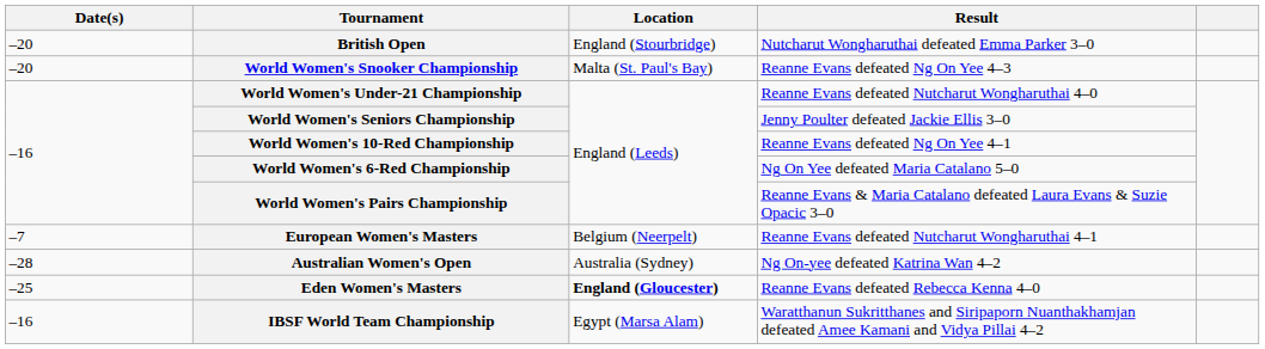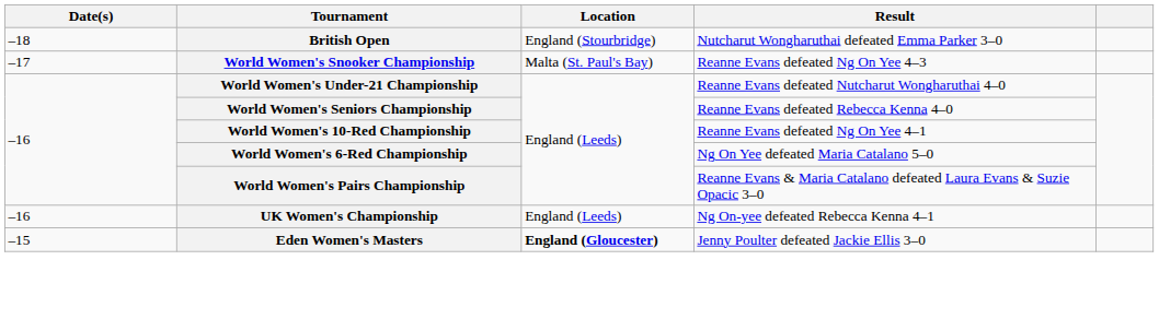 <table class="sortable wikitable plainrowheaders" style="width:100%; margin:1em auto 1em auto;">
 <tr>
 <th scope="col" style="width: 15%;">Date(s)</th>
 <th scope="col" style="width: 30%;">Tournament</th>
 <th scope="col" style="width: 15%;">Location</th>
 <th scope="col" class="unsortable" style="width: 35%;">Result</th>
 <th scope="col" class="unsortable" style="width: 5%;"></th>
 </tr>
 <tr>
-<td>–20</td>
+<td>–18</td>
 <th scope="row">British Open</th>
 <td>England (<a href='#'>Stourbridge</a>)</td>
 <td><a href='#'>Nutcharut Wongharuthai</a> defeated <a href='#'>Emma Parker</a> 3–0</td>
 <td style="text-align:center;"></td>
 </tr>
 <tr>
-<td>–20</td>
+<td>–17</td>
 <th scope="row"><a href='#'>World Women's Snooker Championship</a></th>
 <td>Malta (<a href='#'>St. Paul's Bay</a>)</td>
 <td><a href='#'>Reanne Evans</a> defeated <a href='#'>Ng On Yee</a> 4–3</td>
 <td style="text-align:center;"></td>
 </tr>
 <tr>
 <td rowspan=5>–16</td>
 <th scope="row">World Women's Under-21 Championship</th>
 <td rowspan=5>England (<a href='#'>Leeds</a>)</td>
 <td><a href='#'>Reanne Evans</a> defeated <a href='#'>Nutcharut Wongharuthai</a> 4–0</td>
 <td rowspan="5" style="text-align:center;"></td>
 </tr>
 <tr>
 <th scope="row">World Women's Seniors Championship</th>
-<td><a href='#'>Jenny Poulter</a> defeated <a href='#'>Jackie Ellis</a> 3–0</td>
+<td><a href='#'>Reanne Evans</a> defeated <a href='#'>Rebecca Kenna</a> 4–0</td>
 </tr>
 <tr>
 <th scope="row">World Women's 10-Red Championship</th>
 <td><a href='#'>Reanne Evans</a> defeated <a href='#'>Ng On Yee</a> 4–1</td>
 </tr>
 <tr>
 <th scope="row">World Women's 6-Red Championship</th>
 <td><a href='#'>Ng On Yee</a> defeated <a href='#'>Maria Catalano</a> 5–0</td>
 </tr>
 <tr>
 <th scope="row">World Women's Pairs Championship</th>
 <td><a href='#'>Reanne Evans</a> & <a href='#'>Maria Catalano</a> defeated  <a href='#'>Laura Evans</a> & <a href='#'>Suzie Opacic</a> 3–0</td>
 </tr>
 <tr>
-<td>–7</td>
-<th scope="row">European Women's Masters</th>
-<td>Belgium (<a href='#'>Neerpelt</a>)</td>
-<td><a href='#'>Reanne Evans</a> defeated <a href='#'>Nutcharut Wongharuthai</a> 4–1</td>
+<td>–16</td>
+<th scope="row">UK Women's Championship</th>
+<td>England (<a href='#'>Leeds</a>)</td>
+<td><a href='#'>Ng On-yee</a> defeated Rebecca Kenna 4–1</td>
 <td style="text-align:center;"></td>
 </tr>
 <tr>
-<td>–28</td>
-<th scope="row">Australian Women's Open</th>
-<td>Australia (Sydney)</td>
-<td><a href='#'>Ng On-yee</a> defeated <a href='#'>Katrina Wan</a> 4–2</td>
-<td style="text-align:center;"></td>
-</tr>
-<tr>
-<td>–25</td>
+<td>–15</td>
 <th scope="row">Eden Women's Masters</th>
 <td><strong>England (<a href='#'>Gloucester</a>)</strong></td>
-<td><a href='#'>Reanne Evans</a> defeated <a href='#'>Rebecca Kenna</a> 4–0</td>
-<td style="text-align:center;"></td>
-</tr>
-<tr>
-<td>–16</td>
-<th scope="row">IBSF World Team Championship</th>
-<td>Egypt (<a href='#'>Marsa Alam</a>)</td>
-<td><a href='#'>Waratthanun Sukritthanes</a> and <a href='#'>Siripaporn Nuanthakhamjan</a> defeated <a href='#'>Amee Kamani</a> and <a href='#'>Vidya Pillai</a> 4–2</td>
+<td><a href='#'>Jenny Poulter</a> defeated <a href='#'>Jackie Ellis</a> 3–0</td>
 <td style="text-align:center;"></td>
 </tr>
 </table>
